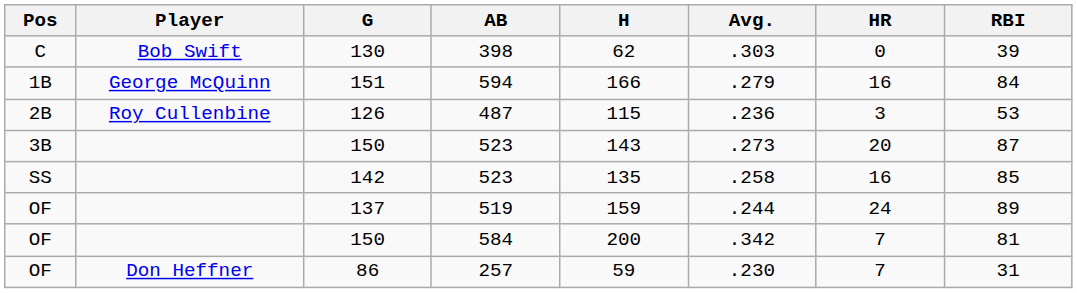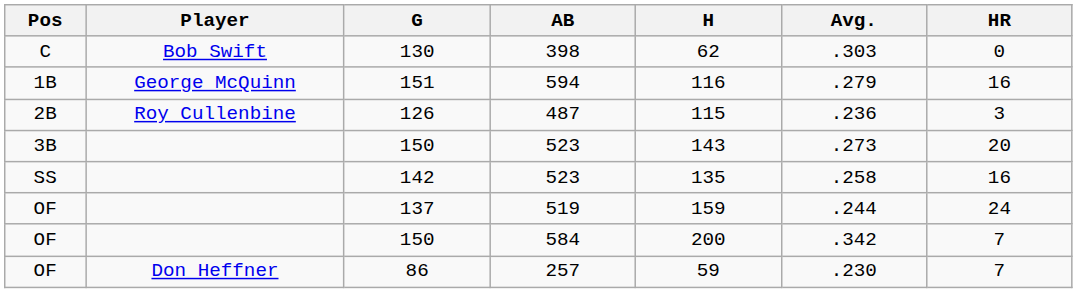 <table class="wikitable sortable">
 <tr>
 <th bgcolor="#DDDDFF" width="5%">Pos</th>
 <th bgcolor="#DDDDFF" width="16%">Player</th>
 <th bgcolor="#DDDDFF" width="9%">G</th>
 <th bgcolor="#DDDDFF" width="9%">AB</th>
 <th bgcolor="#DDDDFF" width="9%">H</th>
 <th bgcolor="#DDDDFF" width="9%">Avg.</th>
 <th bgcolor="#DDDDFF" width="9%">HR</th>
-<th bgcolor="#DDDDFF" width="9%">RBI</th>
 </tr>
 <tr align="center">
 <td>C</td>
 <td><a href='#'>Bob Swift</a></td>
 <td>130</td>
 <td>398</td>
 <td>62</td>
 <td>.303</td>
 <td>0</td>
-<td>39</td>
 </tr>
 <tr align=center>
 <td>1B</td>
 <td><a href='#'>George McQuinn</a></td>
 <td>151</td>
 <td>594</td>
-<td>166</td>
+<td>116</td>
 <td>.279</td>
 <td>16</td>
-<td>84</td>
 </tr>
 <tr align=center>
 <td>2B</td>
 <td><a href='#'>Roy Cullenbine</a></td>
 <td>126</td>
 <td>487</td>
 <td>115</td>
 <td>.236</td>
 <td>3</td>
-<td>53</td>
 </tr>
 <tr align=center>
 <td>3B</td>
 <td></td>
 <td>150</td>
 <td>523</td>
 <td>143</td>
 <td>.273</td>
 <td>20</td>
-<td>87</td>
 </tr>
 <tr align="center">
 <td>SS</td>
 <td></td>
 <td>142</td>
 <td>523</td>
 <td>135</td>
 <td>.258</td>
 <td>16</td>
-<td>85</td>
 </tr>
 <tr align="center">
 <td>OF</td>
 <td></td>
 <td>137</td>
 <td>519</td>
 <td>159</td>
 <td>.244</td>
 <td>24</td>
-<td>89</td>
 </tr>
 <tr align="center">
 <td>OF</td>
 <td></td>
 <td>150</td>
 <td>584</td>
 <td>200</td>
 <td>.342</td>
 <td>7</td>
-<td>81</td>
 </tr>
 <tr align=center>
 <td>OF</td>
 <td><a href='#'>Don Heffner</a></td>
 <td>86</td>
 <td>257</td>
 <td>59</td>
 <td>.230</td>
 <td>7</td>
-<td>31</td>
 </tr>
 </table>
